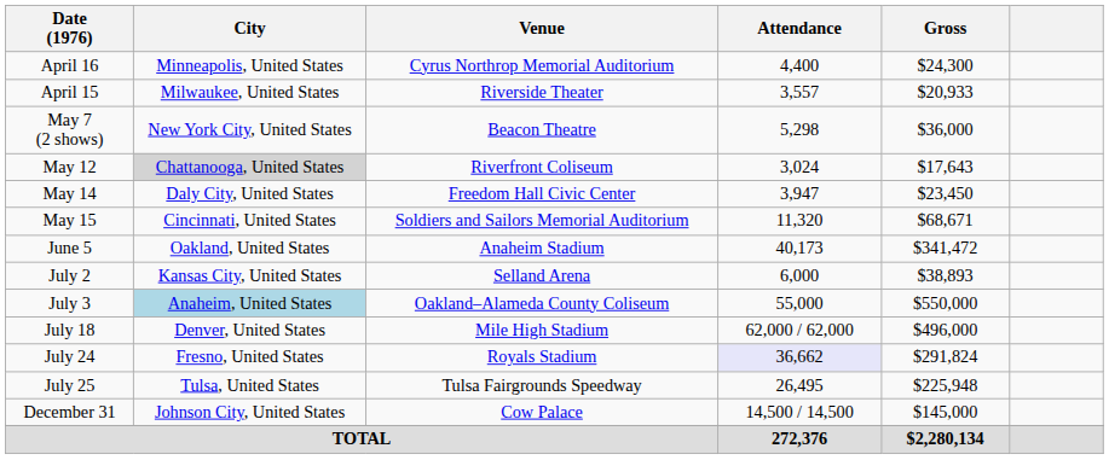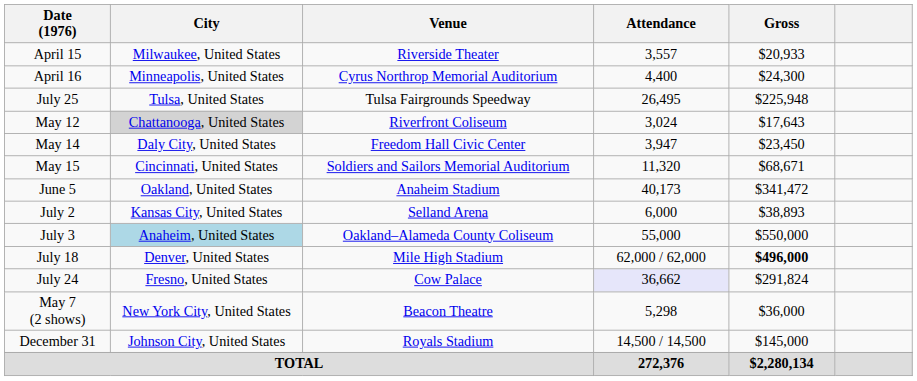 <table class="wikitable sortable plainrowheaders" style="text-align:center;">
 <tr>
 <th scope="col" style="width:7em;">Date<br>(1976)</th>
 <th scope="col" style="width:13em;">City</th>
 <th scope="col" style="width:20em;">Venue</th>
 <th scope="col" style="width:9em;">Attendance</th>
 <th scope="col" style="width:7em;">Gross</th>
 <th scope="col" style="width:5em;" class="unsortable"></th>
 </tr>
 <tr>
+<td>April 15</td>
+<td><a href='#'>Milwaukee</a>, United States</td>
+<td><a href='#'>Riverside Theater</a></td>
+<td>3,557</td>
+<td>$20,933</td>
+<td></td>
+</tr>
+<tr>
 <td>April 16</td>
 <td><a href='#'>Minneapolis</a>, United States</td>
 <td><a href='#'>Cyrus Northrop Memorial Auditorium</a></td>
 <td>4,400</td>
 <td>$24,300</td>
 <td></td>
 </tr>
 <tr>
-<td>April 15</td>
-<td><a href='#'>Milwaukee</a>, United States</td>
-<td><a href='#'>Riverside Theater</a></td>
-<td>3,557</td>
-<td>$20,933</td>
-<td></td>
-</tr>
-<tr>
-<td>May 7<br>(2 shows)</td>
-<td><a href='#'>New York City</a>, United States</td>
-<td><a href='#'>Beacon Theatre</a></td>
-<td>5,298</td>
-<td>$36,000</td>
+<td>July 25</td>
+<td><a href='#'>Tulsa</a>, United States</td>
+<td>Tulsa Fairgrounds Speedway</td>
+<td>26,495</td>
+<td>$225,948</td>
 <td></td>
 </tr>
 <tr>
 <td>May 12</td>
 <td style="background: lightgrey;"><a href='#'>Chattanooga</a>, United States</td>
 <td><a href='#'>Riverfront Coliseum</a></td>
 <td>3,024</td>
 <td>$17,643</td>
 <td></td>
 </tr>
 <tr>
 <td>May 14</td>
 <td><a href='#'>Daly City</a>, United States</td>
 <td><a href='#'>Freedom Hall Civic Center</a></td>
 <td>3,947</td>
 <td>$23,450</td>
 <td></td>
 </tr>
 <tr>
 <td>May 15</td>
 <td><a href='#'>Cincinnati</a>, United States</td>
 <td><a href='#'>Soldiers and Sailors Memorial Auditorium</a></td>
 <td>11,320</td>
 <td>$68,671</td>
 <td></td>
 </tr>
 <tr>
 <td>June 5</td>
 <td><a href='#'>Oakland</a>, United States</td>
 <td><a href='#'>Anaheim Stadium</a></td>
 <td>40,173</td>
 <td>$341,472</td>
 <td></td>
 </tr>
 <tr>
 <td>July 2</td>
 <td><a href='#'>Kansas City</a>, United States</td>
 <td><a href='#'>Selland Arena</a></td>
 <td>6,000</td>
 <td>$38,893</td>
 <td></td>
 </tr>
 <tr>
 <td>July 3</td>
 <td style="background: lightblue;"><a href='#'>Anaheim</a>, United States</td>
 <td><a href='#'>Oakland–Alameda County Coliseum</a></td>
 <td>55,000</td>
 <td>$550,000</td>
 <td></td>
 </tr>
 <tr>
 <td>July 18</td>
 <td><a href='#'>Denver</a>, United States</td>
 <td><a href='#'>Mile High Stadium</a></td>
 <td>62,000 / 62,000</td>
-<td>$496,000</td>
+<td><strong>$496,000</strong></td>
 <td></td>
 </tr>
 <tr>
 <td>July 24</td>
 <td><a href='#'>Fresno</a>, United States</td>
-<td><a href='#'>Royals Stadium</a></td>
+<td><a href='#'>Cow Palace</a></td>
 <td style="background: lavender;">36,662</td>
 <td>$291,824</td>
 <td></td>
 </tr>
 <tr>
-<td>July 25</td>
-<td><a href='#'>Tulsa</a>, United States</td>
-<td>Tulsa Fairgrounds Speedway</td>
-<td>26,495</td>
-<td>$225,948</td>
+<td>May 7<br>(2 shows)</td>
+<td><a href='#'>New York City</a>, United States</td>
+<td><a href='#'>Beacon Theatre</a></td>
+<td>5,298</td>
+<td>$36,000</td>
 <td></td>
 </tr>
 <tr>
 <td>December 31</td>
 <td><a href='#'>Johnson City</a>, United States</td>
-<td><a href='#'>Cow Palace</a></td>
+<td><a href='#'>Royals Stadium</a></td>
 <td>14,500 / 14,500</td>
 <td>$145,000</td>
 <td></td>
 </tr>
 <tr>
 </tr>
 <tr style="background:#ddd;">
 <td colspan="3"><strong>TOTAL</strong></td>
 <td><strong>272,376</strong></td>
 <td><strong>$2,280,134</strong></td>
 <td></td>
 </tr>
 </table>
